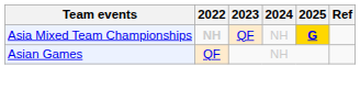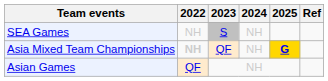 <table class="wikitable" style="font-size: 90%; text-align:center">
 <tr>
 <th>Team events</th>
 <th>2022</th>
 <th>2023</th>
 <th>2024</th>
 <th>2025</th>
 <th>Ref</th>
+</tr>
+<tr>
+<td bgcolor="#ECF2FF"; align="left"><a href='#'>SEA Games</a></td>
+<td style=color:#ccc>NH</td>
+<td bgcolor=silver><a href='#'>S</a></td>
+<td style=color:#ccc>NH</td>
+<td></td>
+<td></td>
 </tr>
 <tr>
 <td bgcolor="#ECF2FF"; align="left"><a href='#'>Asia Mixed Team Championships</a></td>
 <td style=color:#ccc><strong>NH</strong></td>
 <td bgcolor=FFEBCD><a href='#'>QF</a></td>
 <td style=color:#ccc>NH</td>
 <td bgcolor=gold><a href='#'><strong>G</strong></a></td>
 <td></td>
 </tr>
 <tr>
 <td bgcolor="#ECF2FF"; align="left"><a href='#'>Asian Games</a></td>
 <td bgcolor=FFEBCD><a href='#'>QF</a></td>
 <td colspan="3" style=color:#ccc>NH</td>
 <td></td>
 </tr>
 </table>
